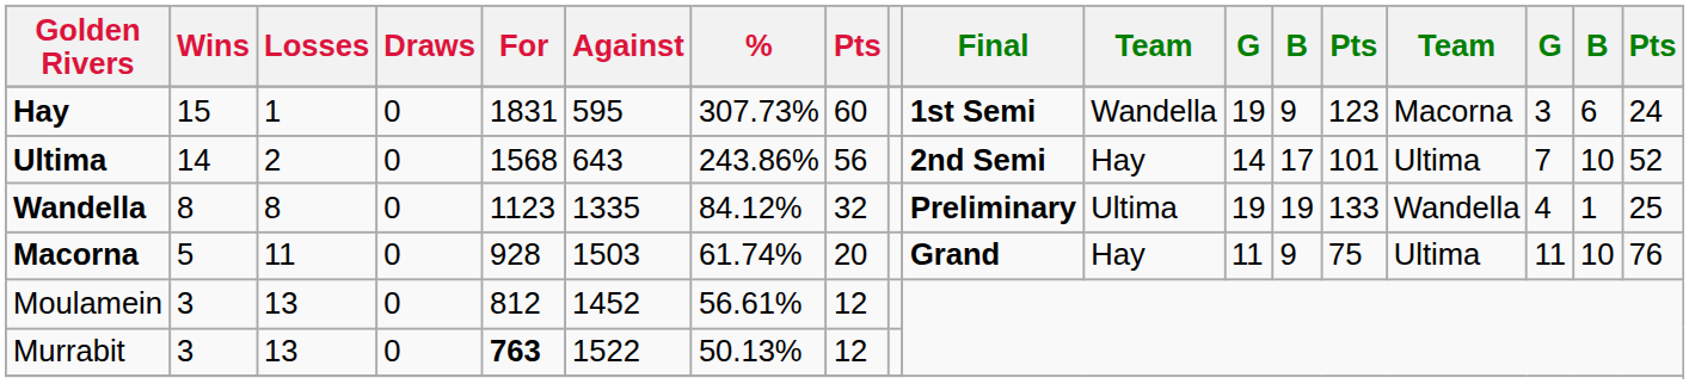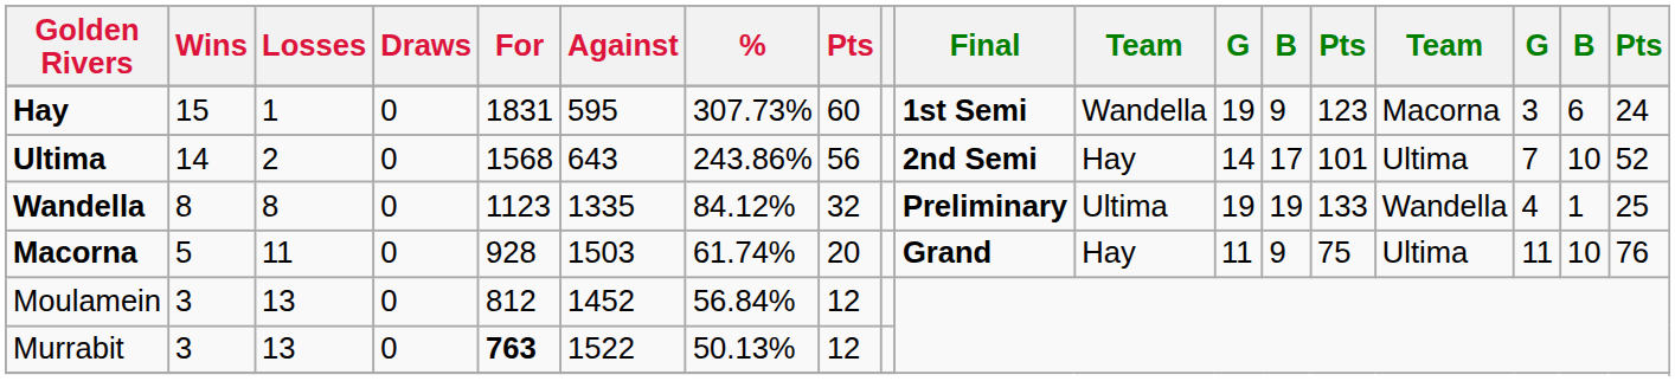 <table style="font-size: 85%; text-align: left;" class="wikitable">
 <tr>
 <th style="color:crimson">Golden Rivers</th>
 <th style="color:crimson">Wins</th>
 <th style="color:crimson">Losses</th>
 <th style="color:crimson">Draws</th>
 <th style="color:crimson">For</th>
 <th style="color:crimson">Against</th>
 <th style="color:crimson">%</th>
 <th style="color:crimson">Pts</th>
 <th></th>
 <th style="color:green">Final</th>
 <th style="color:green">Team</th>
 <th style="color:green">G</th>
 <th style="color:green">B</th>
 <th style="color:green">Pts</th>
 <th style="color:green">Team</th>
 <th style="color:green">G</th>
 <th style="color:green">B</th>
 <th style="color:green">Pts</th>
 </tr>
 <tr>
 </tr>
 <tr>
 </tr>
 <tr>
 <td><strong>	Hay	</strong></td>
 <td>15</td>
 <td>1</td>
 <td>0</td>
 <td>1831</td>
 <td>595</td>
 <td>307.73%</td>
 <td>60</td>
 <td></td>
 <td><strong>1st Semi</strong></td>
 <td>Wandella</td>
 <td>19</td>
 <td>9</td>
 <td>123</td>
 <td>Macorna</td>
 <td>3</td>
 <td>6</td>
 <td>24</td>
 </tr>
 <tr>
 <td><strong>	Ultima	</strong></td>
 <td>14</td>
 <td>2</td>
 <td>0</td>
 <td>1568</td>
 <td>643</td>
 <td>243.86%</td>
 <td>56</td>
 <td></td>
 <td><strong>2nd Semi</strong></td>
 <td>Hay</td>
 <td>14</td>
 <td>17</td>
 <td>101</td>
 <td>Ultima</td>
 <td>7</td>
 <td>10</td>
 <td>52</td>
 </tr>
 <tr>
 <td><strong>	Wandella	</strong></td>
 <td>8</td>
 <td>8</td>
 <td>0</td>
 <td>1123</td>
 <td>1335</td>
 <td>84.12%</td>
 <td>32</td>
 <td></td>
 <td><strong>Preliminary</strong></td>
 <td>Ultima</td>
 <td>19</td>
 <td>19</td>
 <td>133</td>
 <td>Wandella</td>
 <td>4</td>
 <td>1</td>
 <td>25</td>
 </tr>
 <tr>
 <td><strong>	Macorna	</strong></td>
 <td>5</td>
 <td>11</td>
 <td>0</td>
 <td>928</td>
 <td>1503</td>
 <td>61.74%</td>
 <td>20</td>
 <td></td>
 <td><strong>Grand</strong></td>
 <td>Hay</td>
 <td>11</td>
 <td>9</td>
 <td>75</td>
 <td>Ultima</td>
 <td>11</td>
 <td>10</td>
 <td>76</td>
 </tr>
 <tr>
 <td>Moulamein</td>
 <td>3</td>
 <td>13</td>
 <td>0</td>
 <td>812</td>
 <td>1452</td>
-<td>56.61%</td>
+<td>56.84%</td>
 <td>12</td>
 <td></td>
 </tr>
 <tr>
 <td>Murrabit</td>
 <td>3</td>
 <td>13</td>
 <td>0</td>
 <td><strong>763</strong></td>
 <td>1522</td>
 <td>50.13%</td>
 <td>12</td>
 <td></td>
 </tr>
 <tr>
 </tr>
 </table>
